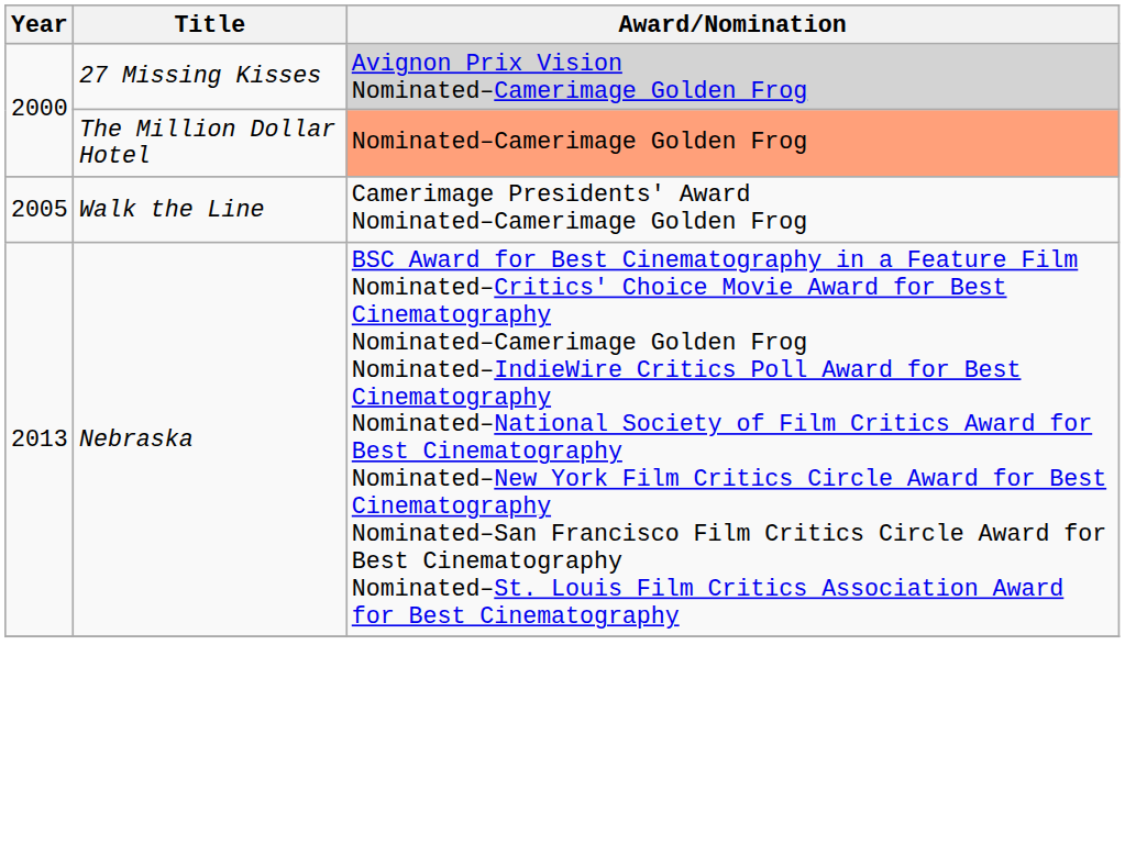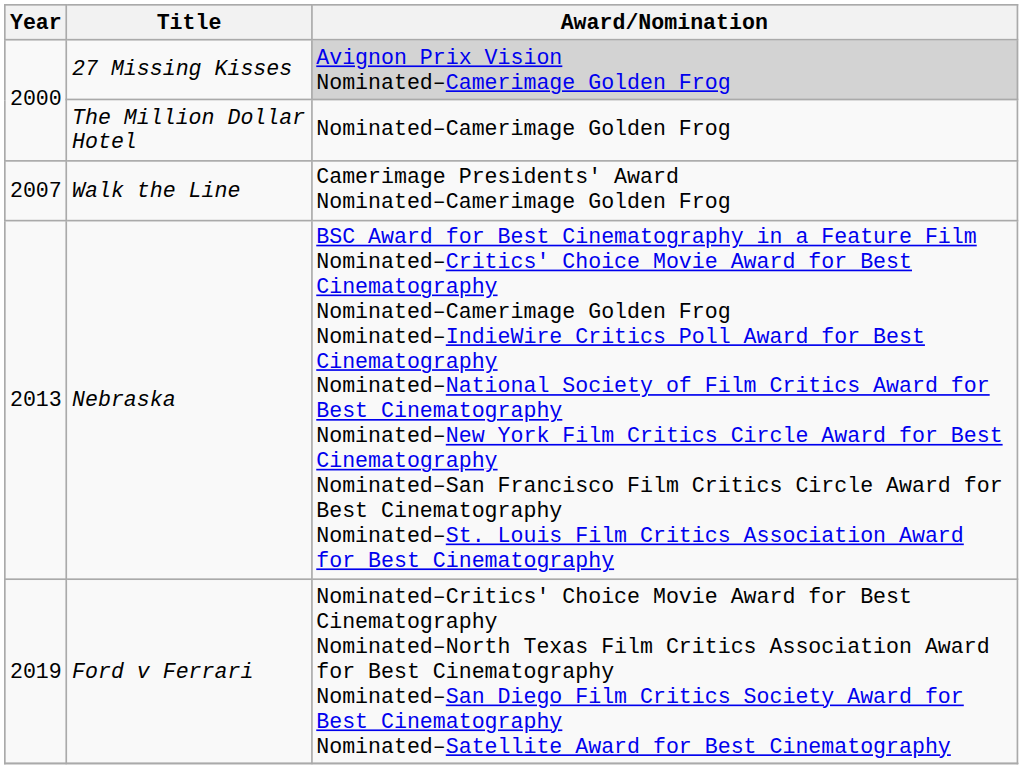 <table class="wikitable">
 <tr>
 <th>Year</th>
 <th>Title</th>
 <th>Award/Nomination</th>
 </tr>
 <tr>
 <td rowspan="2">2000</td>
 <td><em>27 Missing Kisses</em></td>
 <td style="background: lightgrey;"><a href='#'>Avignon Prix Vision</a><br>Nominated–<a href='#'>Camerimage Golden Frog</a></td>
 </tr>
 <tr>
 <td><em>The Million Dollar Hotel</em></td>
-<td style="background: lightsalmon;">Nominated–Camerimage Golden Frog</td>
+<td>Nominated–Camerimage Golden Frog</td>
 </tr>
 <tr>
-<td>2005</td>
+<td>2007</td>
 <td><em>Walk the Line</em></td>
 <td>Camerimage Presidents' Award<br>Nominated–Camerimage Golden Frog</td>
 </tr>
 <tr>
 <td>2013</td>
 <td><em>Nebraska</em></td>
 <td><a href='#'>BSC Award for Best Cinematography in a Feature Film</a><br>Nominated–<a href='#'>Critics' Choice Movie Award for Best Cinematography</a><br>Nominated–Camerimage Golden Frog<br>Nominated–<a href='#'>IndieWire Critics Poll Award for Best Cinematography</a><br>Nominated–<a href='#'>National Society of Film Critics Award for Best Cinematography</a><br>Nominated–<a href='#'>New York Film Critics Circle Award for Best Cinematography</a><br>Nominated–San Francisco Film Critics Circle Award for Best Cinematography<br>Nominated–<a href='#'>St. Louis Film Critics Association Award for Best Cinematography</a></td>
 </tr>
 <tr>
+<td>2019</td>
+<td><em>Ford v Ferrari</em></td>
+<td>Nominated–Critics' Choice Movie Award for Best Cinematography<br>Nominated–North Texas Film Critics Association Award for Best Cinematography<br>Nominated–<a href='#'>San Diego Film Critics Society Award for Best Cinematography</a><br>Nominated–<a href='#'>Satellite Award for Best Cinematography</a></td>
+</tr>
+<tr>
 </tr>
 </table>
